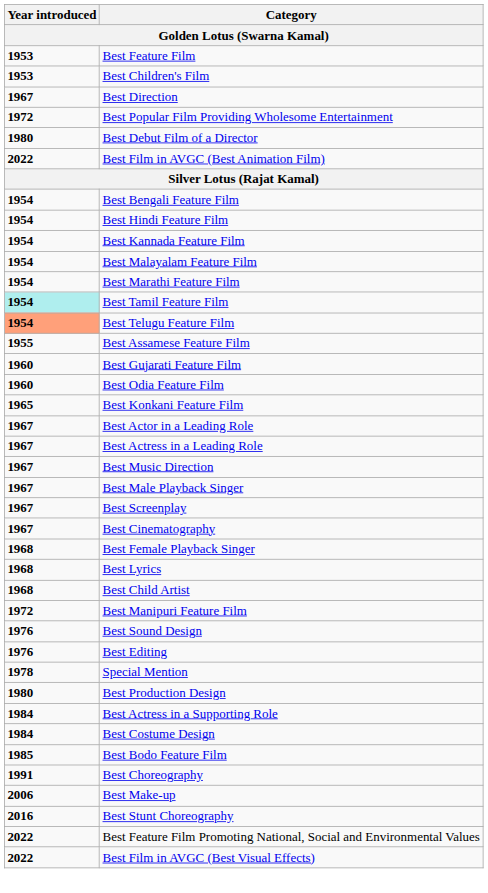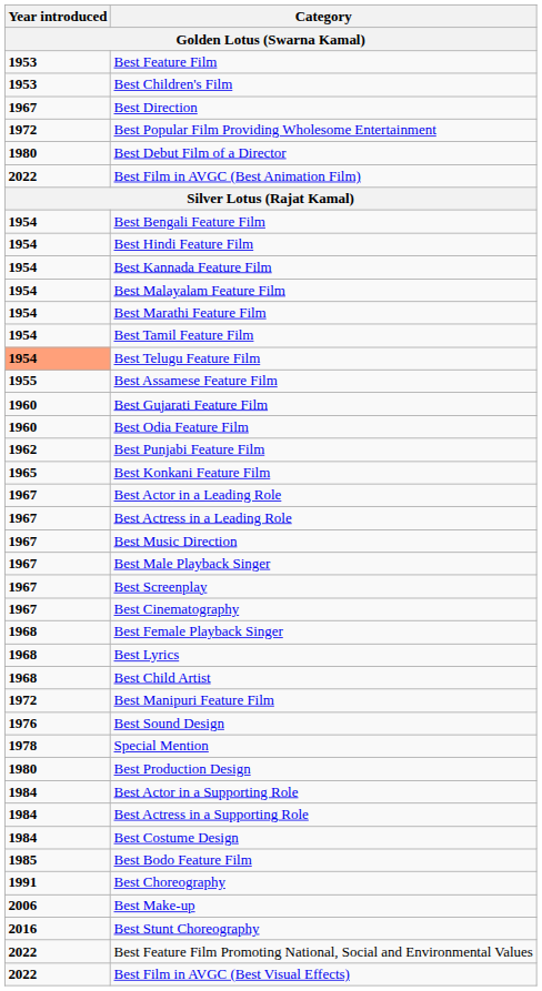 <table class="wikitable">
 <tr>
 <th>Year introduced</th>
 <th>Category</th>
 </tr>
 <tr>
 <th colspan="2">Golden Lotus (Swarna Kamal)</th>
 </tr>
 <tr>
 <td><strong>1953</strong></td>
 <td><a href='#'>Best Feature Film</a></td>
 </tr>
 <tr>
 <td><strong>1953</strong></td>
 <td><a href='#'>Best Children's Film</a></td>
 </tr>
 <tr>
 <td><strong>1967</strong></td>
 <td><a href='#'>Best Direction</a></td>
 </tr>
 <tr>
 <td><strong>1972</strong></td>
 <td><a href='#'>Best Popular Film Providing Wholesome Entertainment</a></td>
 </tr>
 <tr>
 <td><strong>1980</strong></td>
 <td><a href='#'>Best Debut Film of a Director</a></td>
 </tr>
 <tr>
 <td><strong>2022</strong></td>
 <td><a href='#'>Best Film in AVGC (Best Animation Film)</a></td>
 </tr>
 <tr>
 <th colspan="2">Silver Lotus (Rajat Kamal)</th>
 </tr>
 <tr>
 <td><strong>1954</strong></td>
 <td><a href='#'>Best Bengali Feature Film</a></td>
 </tr>
 <tr>
 <td><strong>1954</strong></td>
 <td><a href='#'>Best Hindi Feature Film</a></td>
 </tr>
 <tr>
 <td><strong>1954</strong></td>
 <td><a href='#'>Best Kannada Feature Film</a></td>
 </tr>
 <tr>
 <td><strong>1954</strong></td>
 <td><a href='#'>Best Malayalam Feature Film</a></td>
 </tr>
 <tr>
 <td><strong>1954</strong></td>
 <td><a href='#'>Best Marathi Feature Film</a></td>
 </tr>
 <tr>
-<td style="background: paleturquoise;"><strong>1954</strong></td>
+<td><strong>1954</strong></td>
 <td><a href='#'>Best Tamil Feature Film</a></td>
 </tr>
 <tr>
 <td style="background: lightsalmon;"><strong>1954</strong></td>
 <td><a href='#'>Best Telugu Feature Film</a></td>
 </tr>
 <tr>
 <td><strong>1955</strong></td>
 <td><a href='#'>Best Assamese Feature Film</a></td>
 </tr>
 <tr>
 <td><strong>1960</strong></td>
 <td><a href='#'>Best Gujarati Feature Film</a></td>
 </tr>
 <tr>
 <td><strong>1960</strong></td>
 <td><a href='#'>Best Odia Feature Film</a></td>
+</tr>
+<tr>
+<td><strong>1962</strong></td>
+<td><a href='#'>Best Punjabi Feature Film</a></td>
 </tr>
 <tr>
 <td><strong>1965</strong></td>
 <td><a href='#'>Best Konkani Feature Film</a></td>
 </tr>
 <tr>
 <td><strong>1967</strong></td>
 <td><a href='#'>Best Actor in a Leading Role</a></td>
 </tr>
 <tr>
 <td><strong>1967</strong></td>
 <td><a href='#'>Best Actress in a Leading Role</a></td>
 </tr>
 <tr>
 <td><strong>1967</strong></td>
 <td><a href='#'>Best Music Direction</a></td>
 </tr>
 <tr>
 <td><strong>1967</strong></td>
 <td><a href='#'>Best Male Playback Singer</a></td>
 </tr>
 <tr>
 <td><strong>1967</strong></td>
 <td><a href='#'>Best Screenplay</a></td>
 </tr>
 <tr>
 <td><strong>1967</strong></td>
 <td><a href='#'>Best Cinematography</a></td>
 </tr>
 <tr>
 <td><strong>1968</strong></td>
 <td><a href='#'>Best Female Playback Singer</a></td>
 </tr>
 <tr>
 <td><strong>1968</strong></td>
 <td><a href='#'>Best Lyrics</a></td>
 </tr>
 <tr>
 <td><strong>1968</strong></td>
 <td><a href='#'>Best Child Artist</a></td>
 </tr>
 <tr>
 <td><strong>1972</strong></td>
 <td><a href='#'>Best Manipuri Feature Film</a></td>
 </tr>
 <tr>
 <td><strong>1976</strong></td>
 <td><a href='#'>Best Sound Design</a></td>
 </tr>
 <tr>
-<td><strong>1976</strong></td>
-<td><a href='#'>Best Editing</a></td>
-</tr>
-<tr>
 <td><strong>1978</strong></td>
 <td><a href='#'>Special Mention</a></td>
 </tr>
 <tr>
 <td><strong>1980</strong></td>
 <td><a href='#'>Best Production Design</a></td>
+</tr>
+<tr>
+<td><strong>1984</strong></td>
+<td><a href='#'>Best Actor in a Supporting Role</a></td>
 </tr>
 <tr>
 <td><strong>1984</strong></td>
 <td><a href='#'>Best Actress in a Supporting Role</a></td>
 </tr>
 <tr>
 <td><strong>1984</strong></td>
 <td><a href='#'>Best Costume Design</a></td>
 </tr>
 <tr>
 <td><strong>1985</strong></td>
 <td><a href='#'>Best Bodo Feature Film</a></td>
 </tr>
 <tr>
 <td><strong>1991</strong></td>
 <td><a href='#'>Best Choreography</a></td>
 </tr>
 <tr>
 <td><strong>2006</strong></td>
 <td><a href='#'>Best Make-up</a></td>
 </tr>
 <tr>
 <td><strong>2016</strong></td>
 <td><a href='#'>Best Stunt Choreography</a></td>
 </tr>
 <tr>
 <td><strong>2022</strong></td>
 <td>Best Feature Film Promoting National, Social and Environmental Values</td>
 </tr>
 <tr>
 <td><strong>2022</strong></td>
 <td><a href='#'>Best Film in AVGC (Best Visual Effects)</a></td>
 </tr>
 </table>
